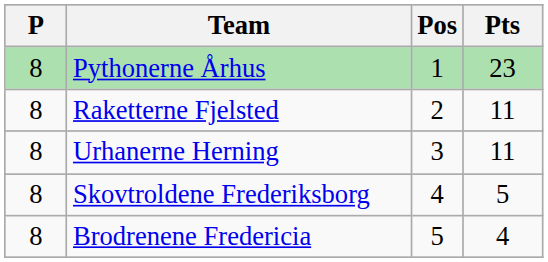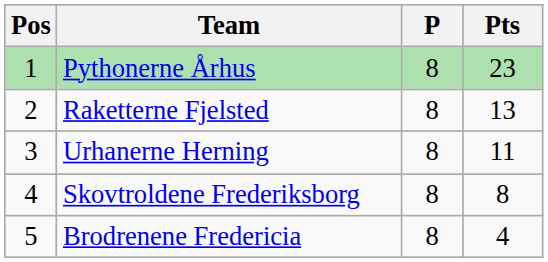 <table class="wikitable" style="font-size: 100%">
 <tr>
+<th width=20>Pos</th>
+<th width=200>Team</th>
 <th width=30>P</th>
-<th width=200>Team</th>
-<th width=20>Pos</th>
 <th width=40>Pts</th>
 </tr>
 <tr align=center style="background:#ACE1AF;">
+<td>1</td>
+<td align="left"><a href='#'>Pythonerne Århus</a></td>
 <td>8</td>
-<td align="left"><a href='#'>Pythonerne Århus</a></td>
-<td>1</td>
 <td>23</td>
 </tr>
 <tr align=center>
+<td>2</td>
+<td align="left"><a href='#'>Raketterne Fjelsted</a></td>
 <td>8</td>
-<td align="left"><a href='#'>Raketterne Fjelsted</a></td>
-<td>2</td>
+<td>13</td>
+</tr>
+<tr align=center>
+<td>3</td>
+<td align="left"><a href='#'>Urhanerne Herning</a></td>
+<td>8</td>
 <td>11</td>
 </tr>
 <tr align=center>
+<td>4</td>
+<td align="left"><a href='#'>Skovtroldene Frederiksborg</a></td>
 <td>8</td>
-<td align="left"><a href='#'>Urhanerne Herning</a></td>
-<td>3</td>
-<td>11</td>
+<td>8</td>
 </tr>
 <tr align=center>
+<td>5</td>
+<td align="left"><a href='#'>Brodrenene Fredericia</a></td>
 <td>8</td>
-<td align="left"><a href='#'>Skovtroldene Frederiksborg</a></td>
-<td>4</td>
-<td>5</td>
-</tr>
-<tr align=center>
-<td>8</td>
-<td align="left"><a href='#'>Brodrenene Fredericia</a></td>
-<td>5</td>
 <td>4</td>
 </tr>
 </table>
